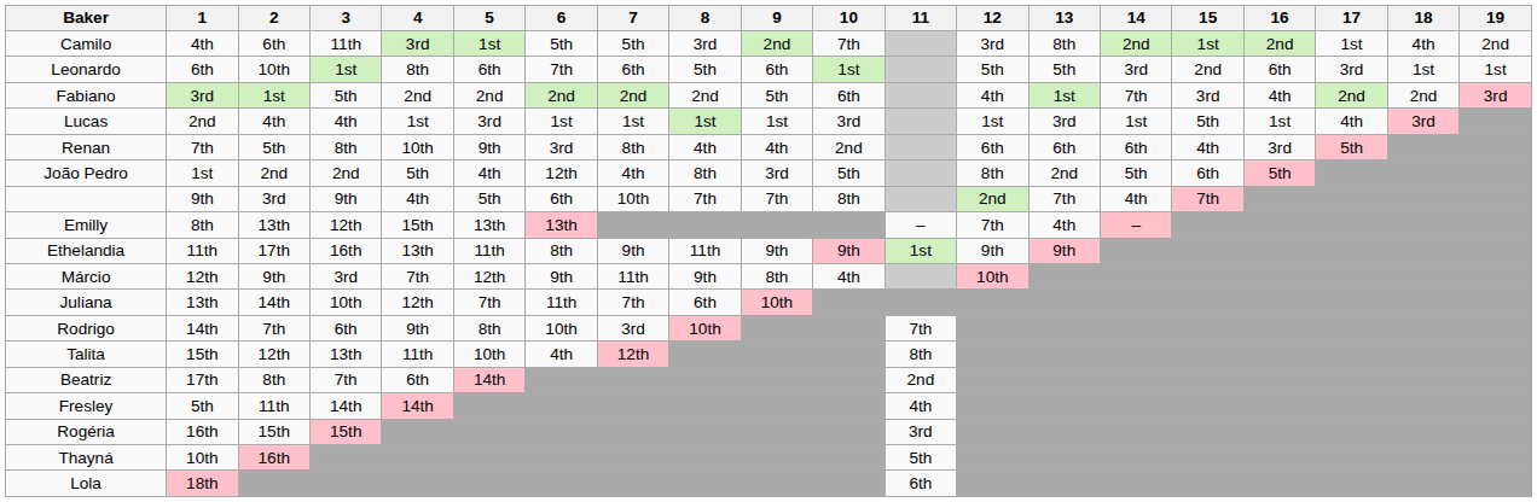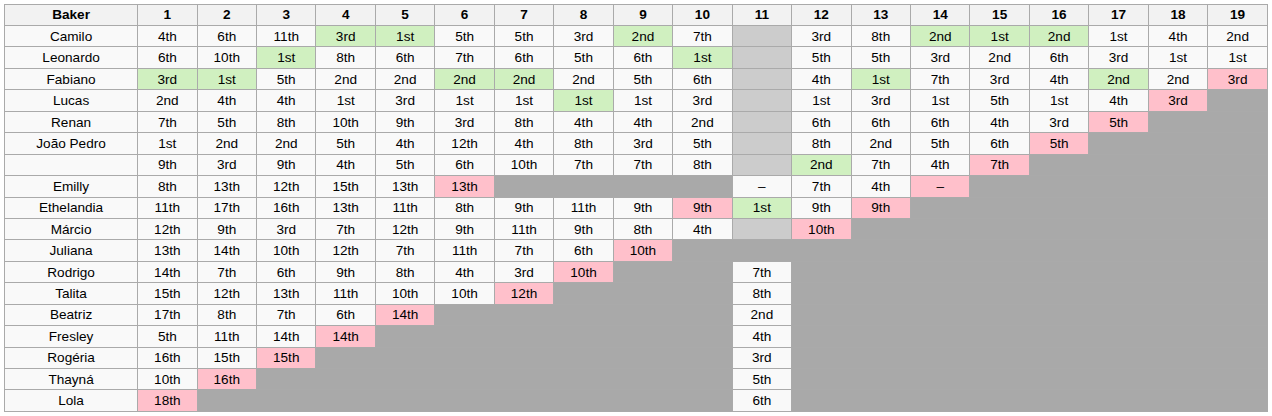 <table class="wikitable" style="text-align:center; font-size:85%; width: 100%">
 <tr>
 <th width="9.4%">Baker</th>
 <th width="4.2%">1</th>
 <th width="4.2%">2</th>
 <th width="4.2%">3</th>
 <th width="4.2%">4</th>
 <th width="4.2%">5</th>
 <th width="4.2%">6</th>
 <th width="4.2%">7</th>
 <th width="4.2%">8</th>
 <th width="4.2%">9</th>
 <th width="4.2%">10</th>
 <th width="4.2%">11</th>
 <th width="4.2%">12</th>
 <th width="4.2%">13</th>
 <th width="4.2%">14</th>
 <th width="4.2%">15</th>
 <th width="4.2%">16</th>
 <th width="4.2%">17</th>
 <th width="4.2%">18</th>
 <th width="4.2%">19</th>
 </tr>
 <tr>
 <td>Camilo</td>
 <td>4th</td>
 <td>6th</td>
 <td>11th</td>
 <td bgcolor="D0F0C0">3rd</td>
 <td bgcolor="D0F0C0">1st</td>
 <td>5th</td>
 <td>5th</td>
 <td>3rd</td>
 <td bgcolor="D0F0C0">2nd</td>
 <td>7th</td>
 <td bgcolor=CCCCCC></td>
 <td>3rd</td>
 <td>8th</td>
 <td bgcolor="D0F0C0">2nd</td>
 <td bgcolor="D0F0C0">1st</td>
 <td bgcolor="D0F0C0">2nd</td>
 <td>1st</td>
 <td>4th</td>
 <td>2nd</td>
 </tr>
 <tr>
 <td>Leonardo</td>
 <td>6th</td>
 <td>10th</td>
 <td bgcolor="D0F0C0">1st</td>
 <td>8th</td>
 <td>6th</td>
 <td>7th</td>
 <td>6th</td>
 <td>5th</td>
 <td>6th</td>
 <td bgcolor="D0F0C0">1st</td>
 <td bgcolor="CCCCCC"></td>
 <td>5th</td>
 <td>5th</td>
 <td>3rd</td>
 <td>2nd</td>
 <td>6th</td>
 <td>3rd</td>
 <td>1st</td>
 <td>1st</td>
 </tr>
 <tr>
 <td>Fabiano</td>
 <td bgcolor="D0F0C0">3rd</td>
 <td bgcolor="D0F0C0">1st</td>
 <td>5th</td>
 <td>2nd</td>
 <td>2nd</td>
 <td bgcolor="D0F0C0">2nd</td>
 <td bgcolor="D0F0C0">2nd</td>
 <td>2nd</td>
 <td>5th</td>
 <td>6th</td>
 <td bgcolor="CCCCCC"></td>
 <td>4th</td>
 <td bgcolor="D0F0C0">1st</td>
 <td>7th</td>
 <td>3rd</td>
 <td>4th</td>
 <td bgcolor="D0F0C0">2nd</td>
 <td>2nd</td>
 <td bgcolor="FFC0CB">3rd</td>
 </tr>
 <tr>
 <td>Lucas</td>
 <td>2nd</td>
 <td>4th</td>
 <td>4th</td>
 <td>1st</td>
 <td>3rd</td>
 <td>1st</td>
 <td>1st</td>
 <td bgcolor="D0F0C0">1st</td>
 <td>1st</td>
 <td>3rd</td>
 <td bgcolor="CCCCCC"></td>
 <td>1st</td>
 <td>3rd</td>
 <td>1st</td>
 <td>5th</td>
 <td>1st</td>
 <td>4th</td>
 <td bgcolor="FFC0CB">3rd</td>
 <td bgcolor=A9A9A9></td>
 </tr>
 <tr>
 <td>Renan</td>
 <td>7th</td>
 <td>5th</td>
 <td>8th</td>
 <td>10th</td>
 <td>9th</td>
 <td>3rd</td>
 <td>8th</td>
 <td>4th</td>
 <td>4th</td>
 <td>2nd</td>
 <td bgcolor="CCCCCC"></td>
 <td>6th</td>
 <td>6th</td>
 <td>6th</td>
 <td>4th</td>
 <td>3rd</td>
 <td bgcolor="FFC0CB">5th</td>
 <td bgcolor=A9A9A9 colspan=2></td>
 </tr>
 <tr>
 <td>João Pedro</td>
 <td>1st</td>
 <td>2nd</td>
 <td>2nd</td>
 <td>5th</td>
 <td>4th</td>
 <td>12th</td>
 <td>4th</td>
 <td>8th</td>
 <td>3rd</td>
 <td>5th</td>
 <td bgcolor="CCCCCC"></td>
 <td>8th</td>
 <td>2nd</td>
 <td>5th</td>
 <td>6th</td>
 <td bgcolor="FFC0CB">5th</td>
 <td bgcolor=A9A9A9 colspan=3></td>
 </tr>
 <tr>
 <td></td>
 <td>9th</td>
 <td>3rd</td>
 <td>9th</td>
 <td>4th</td>
 <td>5th</td>
 <td>6th</td>
 <td>10th</td>
 <td>7th</td>
 <td>7th</td>
 <td>8th</td>
 <td bgcolor="CCCCCC"></td>
 <td bgcolor="D0F0C0">2nd</td>
 <td>7th</td>
 <td>4th</td>
 <td bgcolor="FFC0CB">7th</td>
 <td bgcolor=A9A9A9 colspan=4></td>
 </tr>
 <tr>
 <td>Emilly</td>
 <td>8th</td>
 <td>13th</td>
 <td>12th</td>
 <td>15th</td>
 <td>13th</td>
 <td bgcolor="FFC0CB">13th</td>
 <td colspan="4" bgcolor="A9A9A9"></td>
 <td>–</td>
 <td>7th</td>
 <td>4th</td>
 <td bgcolor=FFC0CB>–</td>
 <td bgcolor=A9A9A9 colspan=5></td>
 </tr>
 <tr>
 <td>Ethelandia</td>
 <td>11th</td>
 <td>17th</td>
 <td>16th</td>
 <td>13th</td>
 <td>11th</td>
 <td>8th</td>
 <td>9th</td>
 <td>11th</td>
 <td>9th</td>
 <td bgcolor="FFC0CB">9th</td>
 <td bgcolor="D0F0C0">1st</td>
 <td>9th</td>
 <td bgcolor=FFC0CB>9th</td>
 <td bgcolor=A9A9A9 colspan=6></td>
 </tr>
 <tr>
 <td>Márcio</td>
 <td>12th</td>
 <td>9th</td>
 <td>3rd</td>
 <td>7th</td>
 <td>12th</td>
 <td>9th</td>
 <td>11th</td>
 <td>9th</td>
 <td>8th</td>
 <td>4th</td>
 <td bgcolor=CCCCCC></td>
 <td bgcolor=FFC0CB>10th</td>
 <td bgcolor=A9A9A9 colspan=7></td>
 </tr>
 <tr>
 <td>Juliana</td>
 <td>13th</td>
 <td>14th</td>
 <td>10th</td>
 <td>12th</td>
 <td>7th</td>
 <td>11th</td>
 <td>7th</td>
 <td>6th</td>
 <td bgcolor=FFC0CB>10th</td>
 <td bgcolor=A9A9A9 colspan=10></td>
 </tr>
 <tr>
 <td>Rodrigo</td>
 <td>14th</td>
 <td>7th</td>
 <td>6th</td>
 <td>9th</td>
 <td>8th</td>
-<td>10th</td>
+<td>4th</td>
 <td>3rd</td>
 <td bgcolor=FFC0CB>10th</td>
 <td bgcolor=A9A9A9 colspan=2></td>
 <td>7th</td>
 <td bgcolor=A9A9A9 colspan=8></td>
 </tr>
 <tr>
 <td>Talita</td>
 <td>15th</td>
 <td>12th</td>
 <td>13th</td>
 <td>11th</td>
 <td>10th</td>
-<td>4th</td>
+<td>10th</td>
 <td bgcolor=FFC0CB>12th</td>
 <td bgcolor=A9A9A9 colspan=3></td>
 <td>8th</td>
 <td bgcolor=A9A9A9 colspan=8></td>
 </tr>
 <tr>
 <td>Beatriz</td>
 <td>17th</td>
 <td>8th</td>
 <td>7th</td>
 <td>6th</td>
 <td bgcolor=FFC0CB>14th</td>
 <td bgcolor=A9A9A9 colspan=5></td>
 <td>2nd</td>
 <td bgcolor=A9A9A9 colspan=8></td>
 </tr>
 <tr>
 <td>Fresley</td>
 <td>5th</td>
 <td>11th</td>
 <td>14th</td>
 <td bgcolor=FFC0CB>14th</td>
 <td bgcolor=A9A9A9 colspan=6></td>
 <td>4th</td>
 <td bgcolor=A9A9A9 colspan=8></td>
 </tr>
 <tr>
 <td>Rogéria</td>
 <td>16th</td>
 <td>15th</td>
 <td bgcolor=FFC0CB>15th</td>
 <td bgcolor=A9A9A9 colspan=7></td>
 <td>3rd</td>
 <td bgcolor=A9A9A9 colspan=8></td>
 </tr>
 <tr>
 <td>Thayná</td>
 <td>10th</td>
 <td bgcolor=FFC0CB>16th</td>
 <td bgcolor=A9A9A9 colspan=8></td>
 <td>5th</td>
 <td bgcolor=A9A9A9 colspan=8></td>
 </tr>
 <tr>
 <td>Lola</td>
 <td bgcolor=FFC0CB>18th</td>
 <td bgcolor=A9A9A9 colspan=9></td>
 <td>6th</td>
 <td bgcolor=A9A9A9 colspan=8></td>
 </tr>
 <tr>
 </tr>
 </table>
